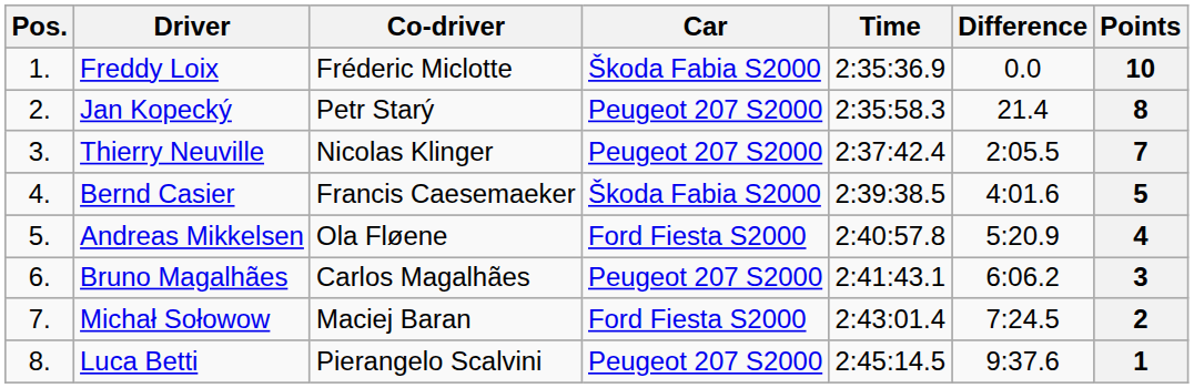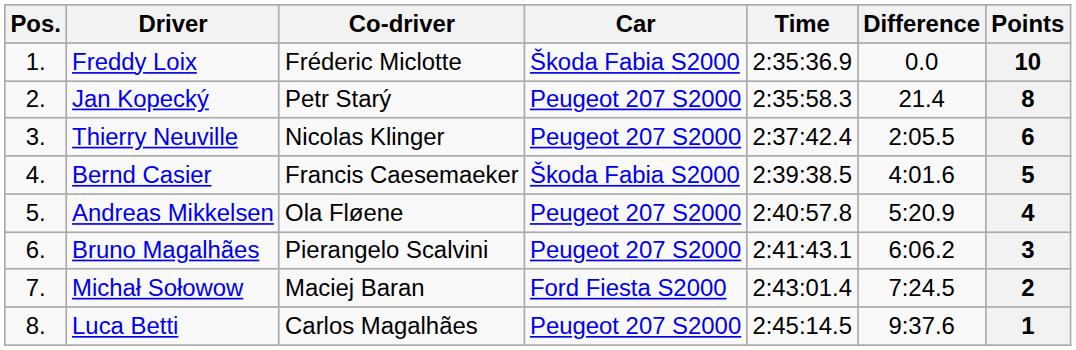 <table class="wikitable" style="text-align: center; font-size: 90%; max-width: 950px;">
 <tr>
 <th>Pos.</th>
 <th>Driver</th>
 <th>Co-driver</th>
 <th>Car</th>
 <th>Time</th>
 <th>Difference</th>
 <th>Points</th>
 </tr>
 <tr>
 <td>1.</td>
 <td align="left"> <a href='#'>Freddy Loix</a></td>
 <td align="left"> Fréderic Miclotte</td>
 <td align="left"><a href='#'>Škoda Fabia S2000</a></td>
 <td>2:35:36.9</td>
 <td>0.0</td>
 <th>10</th>
 </tr>
 <tr>
 <td>2.</td>
 <td align="left"> <a href='#'>Jan Kopecký</a></td>
 <td align="left"> Petr Starý</td>
 <td align="left"><a href='#'>Peugeot 207 S2000</a></td>
 <td>2:35:58.3</td>
 <td>21.4</td>
 <th>8</th>
 </tr>
 <tr>
 <td>3.</td>
 <td align="left"> <a href='#'>Thierry Neuville</a></td>
 <td align="left"> Nicolas Klinger</td>
 <td align="left"><a href='#'>Peugeot 207 S2000</a></td>
 <td>2:37:42.4</td>
 <td>2:05.5</td>
-<th>7</th>
+<th>6</th>
 </tr>
 <tr>
 <td>4.</td>
 <td align="left"> <a href='#'>Bernd Casier</a></td>
 <td align="left"> Francis Caesemaeker</td>
 <td align="left"><a href='#'>Škoda Fabia S2000</a></td>
 <td>2:39:38.5</td>
 <td>4:01.6</td>
 <th>5</th>
 </tr>
 <tr>
 <td>5.</td>
 <td align="left"> <a href='#'>Andreas Mikkelsen</a></td>
 <td align="left"> Ola Fløene</td>
-<td align="left"><a href='#'>Ford Fiesta S2000</a></td>
+<td align="left"><a href='#'>Peugeot 207 S2000</a></td>
 <td>2:40:57.8</td>
 <td>5:20.9</td>
 <th>4</th>
 </tr>
 <tr>
 <td>6.</td>
 <td align="left"> <a href='#'>Bruno Magalhães</a></td>
-<td align="left"> Carlos Magalhães</td>
+<td align="left"> Pierangelo Scalvini</td>
 <td align="left"><a href='#'>Peugeot 207 S2000</a></td>
 <td>2:41:43.1</td>
 <td>6:06.2</td>
 <th>3</th>
 </tr>
 <tr>
 <td>7.</td>
 <td align="left"> <a href='#'>Michał Sołowow</a></td>
 <td align="left"> Maciej Baran</td>
 <td align="left"><a href='#'>Ford Fiesta S2000</a></td>
 <td>2:43:01.4</td>
 <td>7:24.5</td>
 <th>2</th>
 </tr>
 <tr>
 <td>8.</td>
 <td align="left"> <a href='#'>Luca Betti</a></td>
-<td align="left"> Pierangelo Scalvini</td>
+<td align="left"> Carlos Magalhães</td>
 <td align="left"><a href='#'>Peugeot 207 S2000</a></td>
 <td>2:45:14.5</td>
 <td>9:37.6</td>
 <th>1</th>
 </tr>
 </table>
